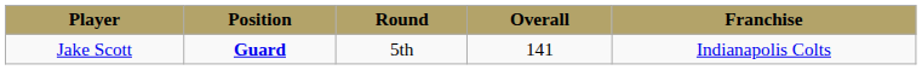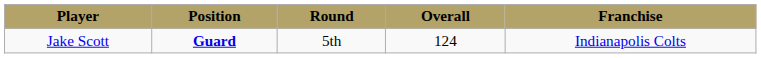 <table class="wikitable" width="50%">
 <tr align="center"  style="background:#B3A369;color:black;">
 <td><strong>Player</strong></td>
 <td><strong>Position</strong></td>
 <td><strong>Round</strong></td>
 <td><strong>Overall</strong></td>
 <td><strong>Franchise</strong></td>
 </tr>
 <tr align="center" bgcolor="">
 <td><a href='#'>Jake Scott</a></td>
 <td><strong><a href='#'>Guard</a></strong></td>
 <td>5th</td>
-<td>141</td>
+<td>124</td>
 <td><a href='#'>Indianapolis Colts</a></td>
 </tr>
 </table>
